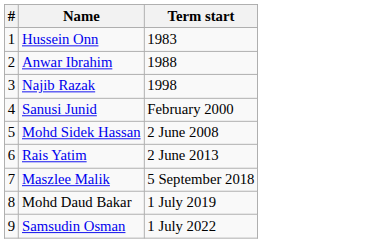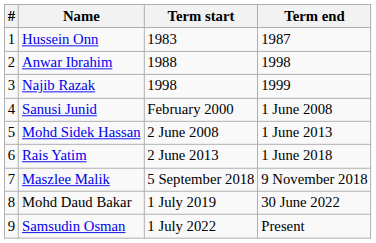 <table class="wikitable sortable">
 <tr>
 <th>#</th>
 <th>Name</th>
 <th>Term start</th>
+<th>Term end</th>
 </tr>
 <tr>
 <td>1</td>
 <td><a href='#'>Hussein Onn</a></td>
 <td>1983</td>
+<td>1987</td>
 </tr>
 <tr>
 <td>2</td>
 <td><a href='#'>Anwar Ibrahim</a></td>
 <td>1988</td>
+<td>1998</td>
 </tr>
 <tr>
 <td>3</td>
 <td><a href='#'>Najib Razak</a></td>
 <td>1998</td>
+<td>1999</td>
 </tr>
 <tr>
 <td>4</td>
 <td><a href='#'>Sanusi Junid</a></td>
 <td>February 2000</td>
+<td>1 June 2008</td>
 </tr>
 <tr>
 <td>5</td>
 <td><a href='#'>Mohd Sidek Hassan</a></td>
 <td>2 June 2008</td>
+<td>1 June 2013</td>
 </tr>
 <tr>
 <td>6</td>
 <td><a href='#'>Rais Yatim</a></td>
 <td>2 June 2013</td>
+<td>1 June 2018</td>
 </tr>
 <tr>
 <td>7</td>
 <td><a href='#'>Maszlee Malik</a></td>
 <td>5 September 2018</td>
+<td>9 November 2018</td>
 </tr>
 <tr>
 <td>8</td>
 <td>Mohd Daud Bakar</td>
 <td>1 July 2019</td>
+<td>30 June 2022</td>
 </tr>
 <tr>
 <td>9</td>
 <td><a href='#'>Samsudin Osman</a></td>
 <td>1 July 2022</td>
+<td data-sort-value="9999">Present</td>
 </tr>
 </table>
